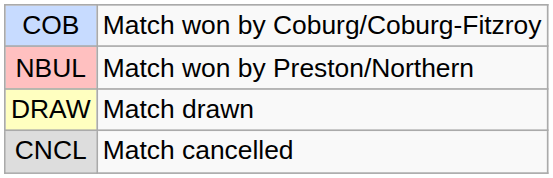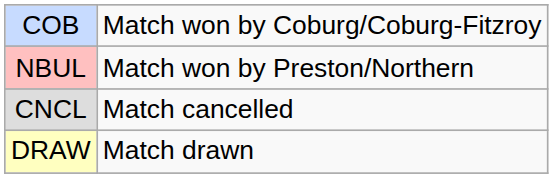 <table class="wikitable plainrowheaders" style=text-align:center>
 <tr>
 <td bgcolor=C7DBFF style=width:3em>COB</td>
 <td align=left>Match won by Coburg/Coburg-Fitzroy</td>
 </tr>
 <tr>
 <td bgcolor=FFC0C0 style=width:3em>NBUL</td>
 <td align=left>Match won by Preston/Northern</td>
 </tr>
 <tr>
+<td bgcolor=DDDDDD style=width:3em>CNCL</td>
+<td align=left>Match cancelled</td>
+</tr>
+<tr>
 <td bgcolor=FFFFC0 style=width:3em>DRAW</td>
 <td align=left>Match drawn</td>
 </tr>
-<tr>
-<td bgcolor=DDDDDD style=width:3em>CNCL</td>
-<td align=left>Match cancelled</td>
-</tr>
 </table>
